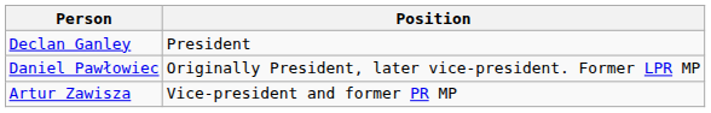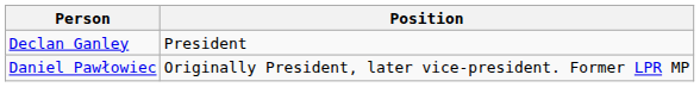 <table class="wikitable">
 <tr>
 <th>Person</th>
 <th>Position</th>
 </tr>
 <tr>
 <td><a href='#'>Declan Ganley</a></td>
 <td>President</td>
 </tr>
 <tr>
 <td><a href='#'>Daniel Pawłowiec</a></td>
 <td>Originally President, later vice-president. Former <a href='#'>LPR</a> MP</td>
 </tr>
-<tr>
-<td><a href='#'>Artur Zawisza</a></td>
-<td>Vice-president and former <a href='#'>PR</a> MP</td>
-</tr>
 </table>
